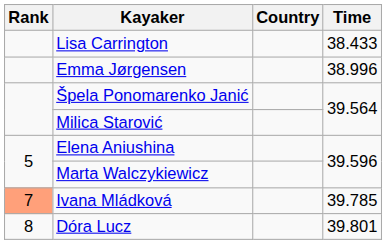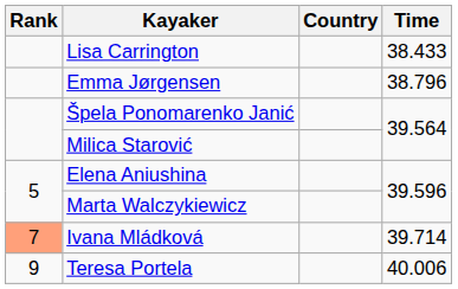 <table class="wikitable" style="text-align:center">
 <tr>
 <th>Rank</th>
 <th>Kayaker</th>
 <th>Country</th>
 <th>Time</th>
 </tr>
 <tr>
 <td></td>
 <td align="left"><a href='#'>Lisa Carrington</a></td>
 <td align="left"></td>
 <td>38.433</td>
 </tr>
 <tr>
 <td></td>
 <td align="left"><a href='#'>Emma Jørgensen</a></td>
 <td align="left"></td>
-<td>38.996</td>
+<td>38.796</td>
 </tr>
 <tr>
 <td rowspan=2></td>
 <td align="left"><a href='#'>Špela Ponomarenko Janić</a></td>
 <td align="left"></td>
 <td rowspan=2>39.564</td>
 </tr>
 <tr>
 <td align="left"><a href='#'>Milica Starović</a></td>
 <td align="left"></td>
 </tr>
 <tr>
 <td rowspan=2>5</td>
 <td align="left"><a href='#'>Elena Aniushina</a></td>
 <td align="left"></td>
 <td rowspan=2>39.596</td>
 </tr>
 <tr>
 <td align="left"><a href='#'>Marta Walczykiewicz</a></td>
 <td align="left"></td>
 </tr>
 <tr>
 <td style="background: lightsalmon;">7</td>
 <td align="left"><a href='#'>Ivana Mládková</a></td>
 <td align="left"></td>
-<td>39.785</td>
+<td>39.714</td>
 </tr>
 <tr>
-<td>8</td>
-<td align="left"><a href='#'>Dóra Lucz</a></td>
+<td>9</td>
+<td align="left"><a href='#'>Teresa Portela</a></td>
 <td align="left"></td>
-<td>39.801</td>
+<td>40.006</td>
 </tr>
 </table>
